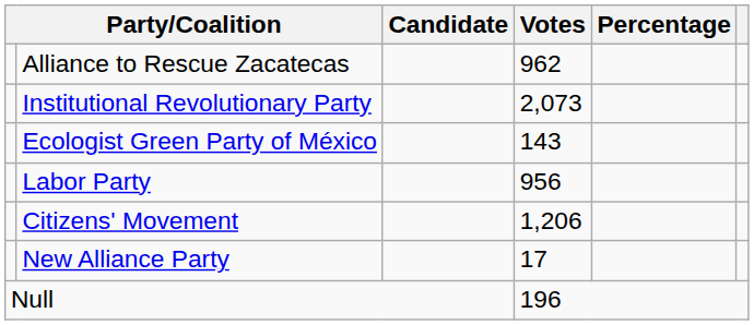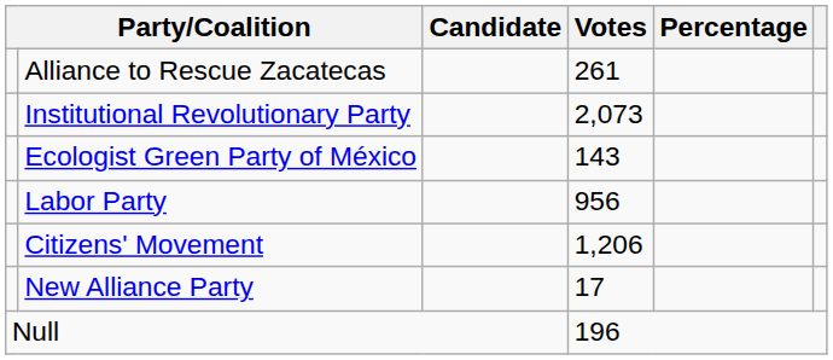 <table class="wikitable">
 <tr>
 <th colspan="2"><strong>Party/Coalition</strong></th>
 <th><strong>Candidate</strong></th>
 <th><strong>Votes</strong></th>
 <th><strong>Percentage</strong></th>
 <th></th>
 </tr>
 <tr>
 <td></td>
 <td>Alliance to Rescue Zacatecas</td>
 <td></td>
-<td>962</td>
+<td>261</td>
 <td></td>
 <td></td>
 </tr>
 <tr>
 <td></td>
 <td><a href='#'>Institutional Revolutionary Party</a></td>
 <td></td>
 <td>2,073</td>
 <td></td>
 <td></td>
 </tr>
 <tr>
 <td></td>
 <td><a href='#'>Ecologist Green Party of México</a></td>
 <td></td>
 <td>143</td>
 <td></td>
 <td></td>
 </tr>
 <tr>
 <td></td>
 <td><a href='#'>Labor Party</a></td>
 <td></td>
 <td>956</td>
 <td></td>
 <td></td>
 </tr>
 <tr>
 <td></td>
 <td><a href='#'>Citizens' Movement</a></td>
 <td></td>
 <td>1,206</td>
 <td></td>
 </tr>
 <tr>
 <td></td>
 <td><a href='#'>New Alliance Party</a></td>
 <td></td>
 <td>17</td>
 <td></td>
 <td></td>
 </tr>
 <tr>
 <td colspan="3">Null</td>
 <td colspan="3">196</td>
 </tr>
 </table>
